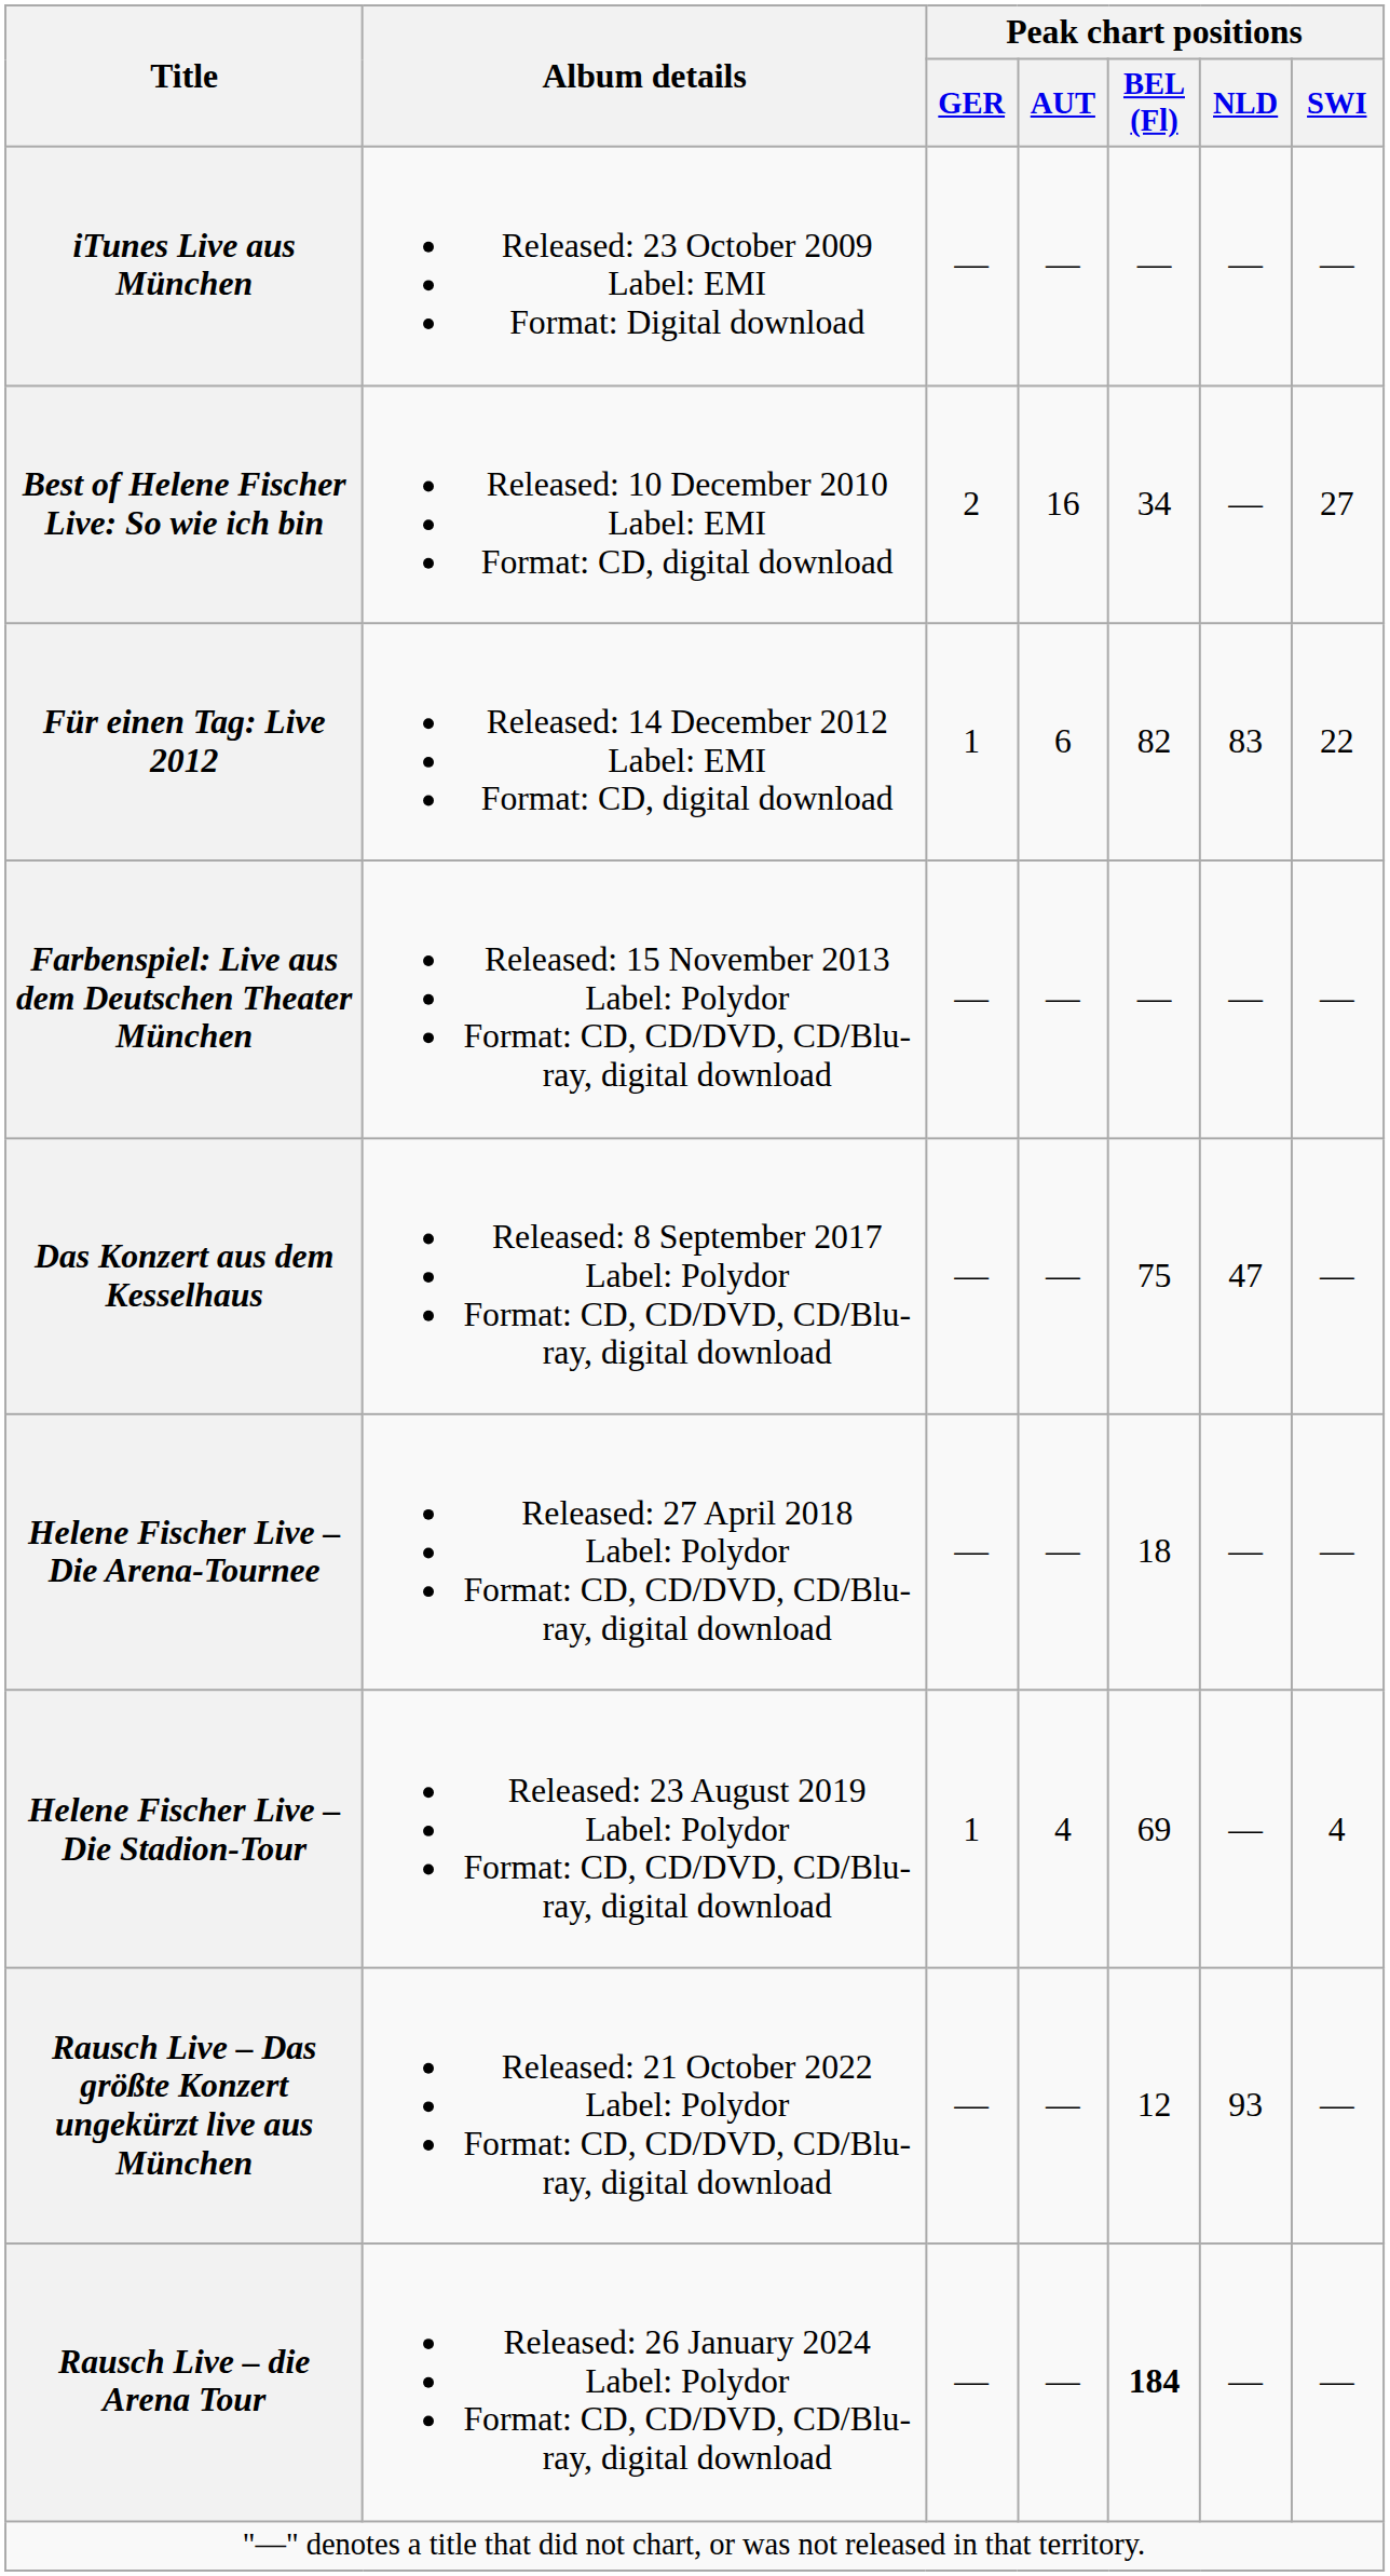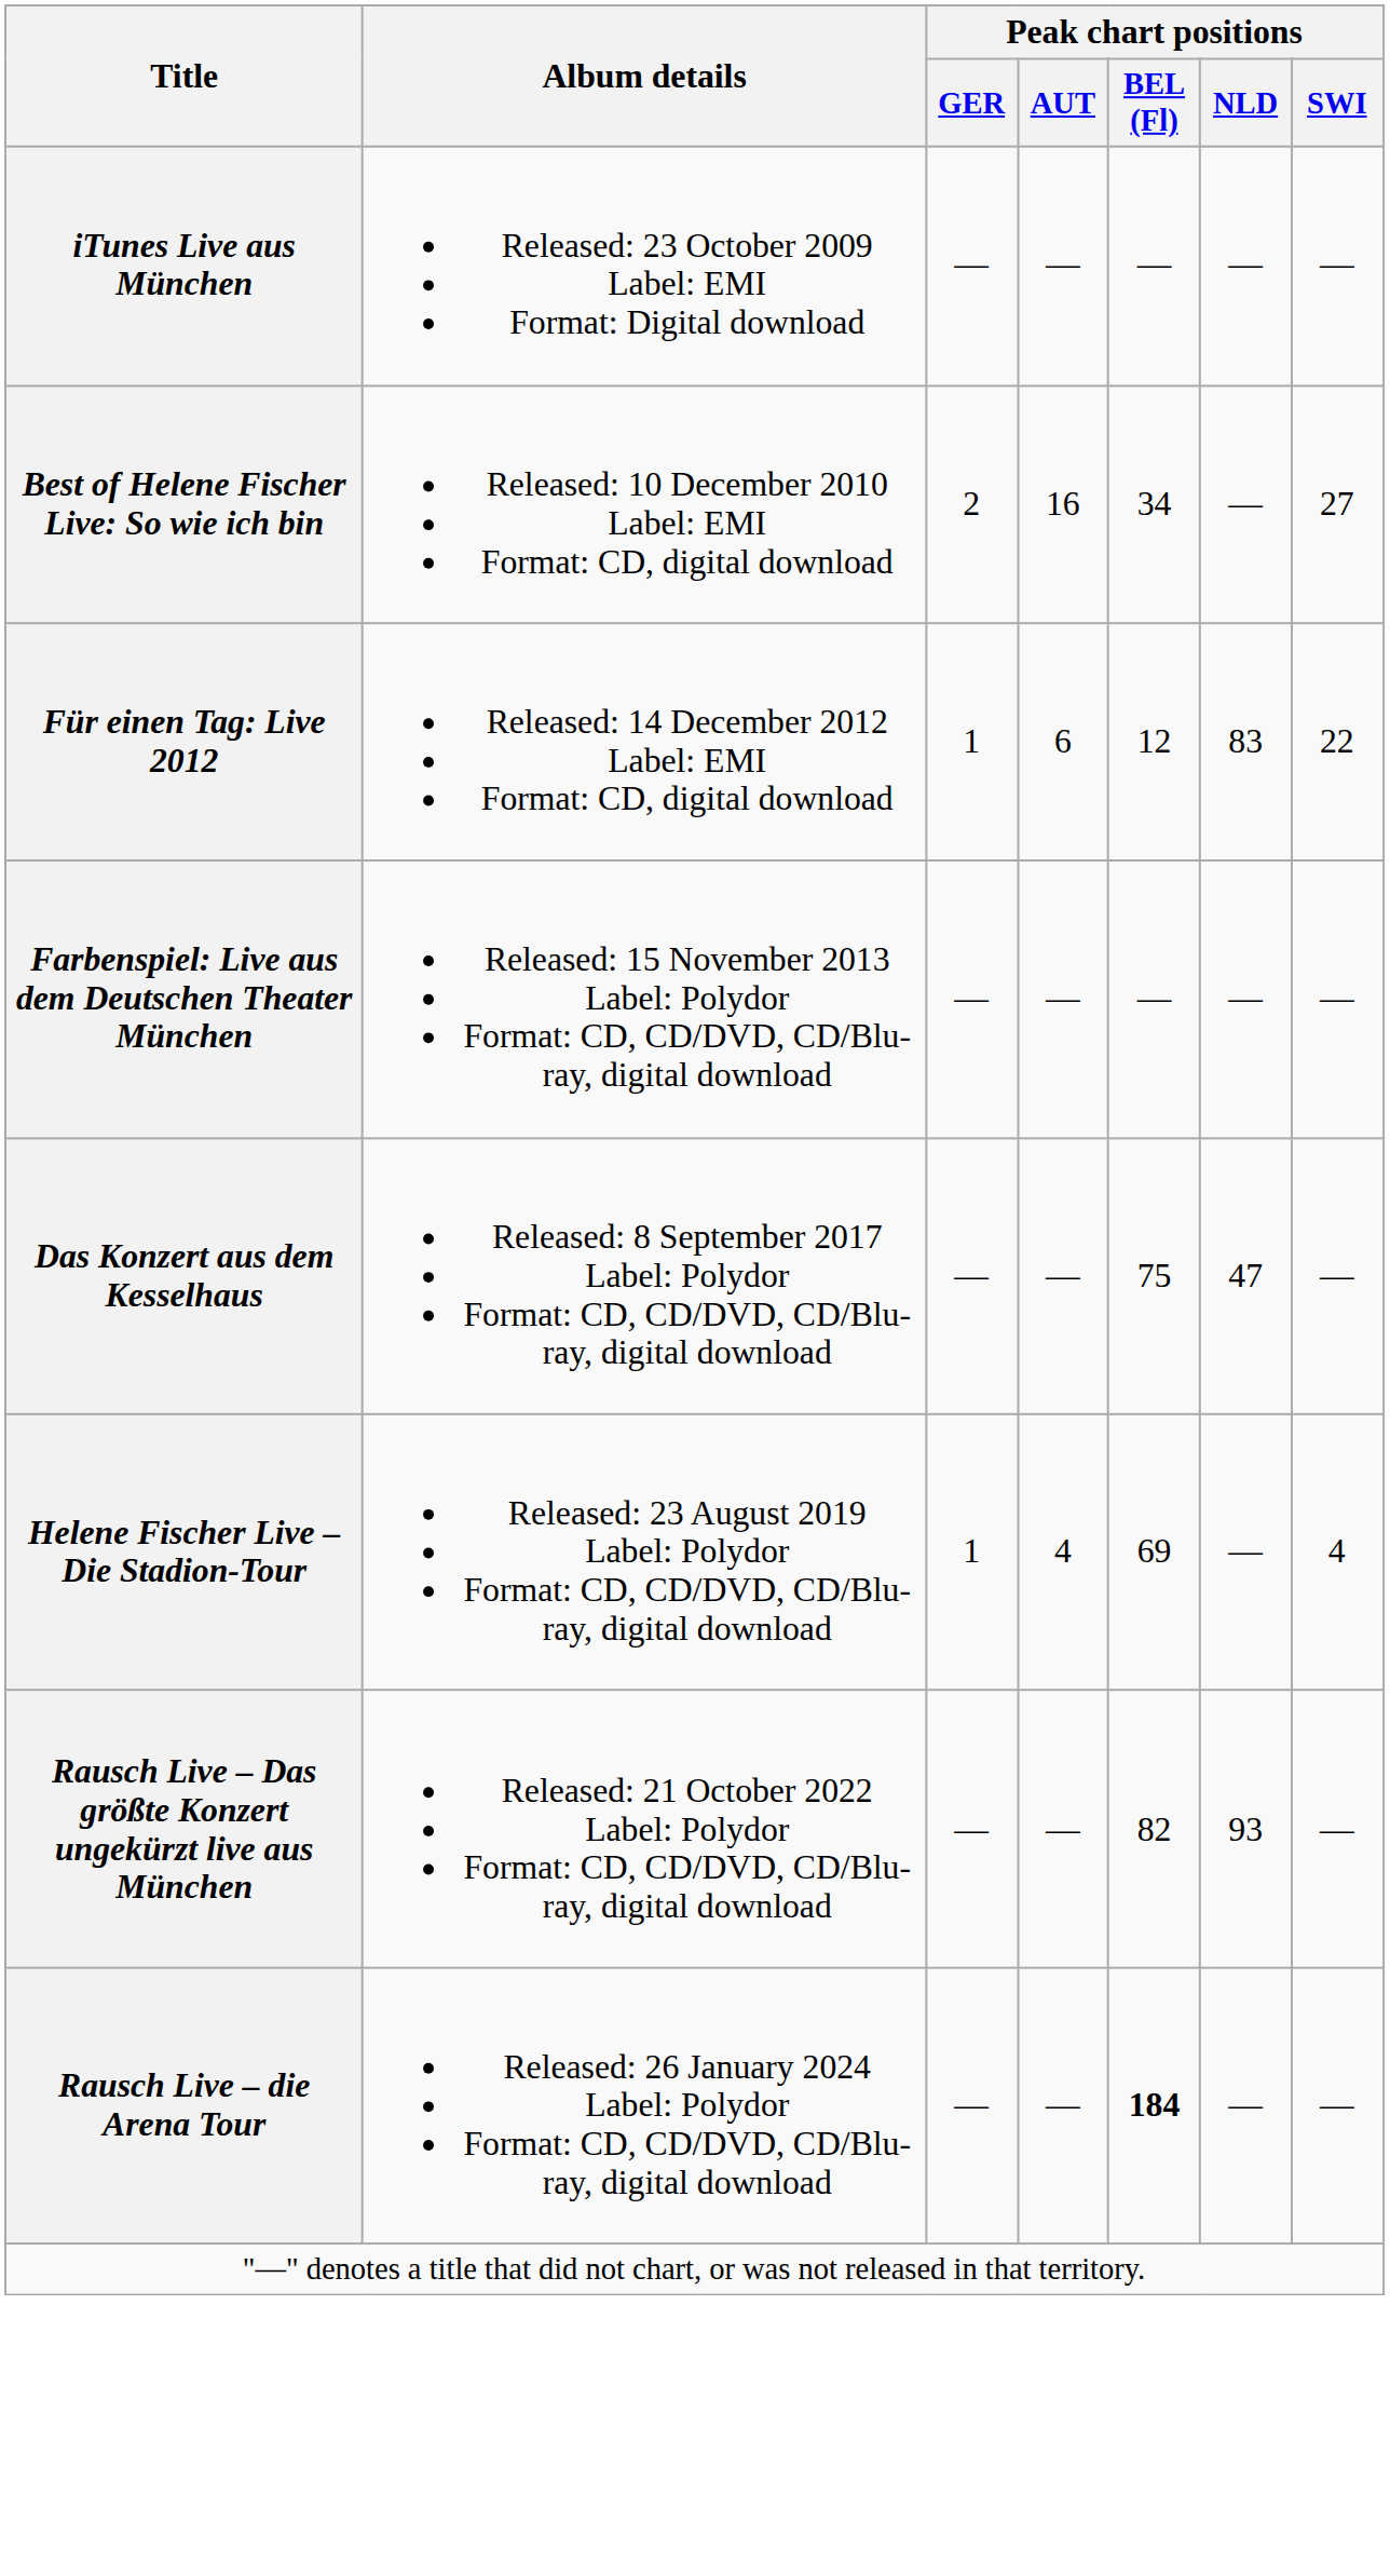 <table class="wikitable plainrowheaders" style="text-align:center;">
 <tr>
 <th scope="col" rowspan="2" style="width:10em;">Title</th>
 <th scope="col" rowspan="2" style="width:16em;">Album details</th>
 <th scope="col" colspan="5">Peak chart positions</th>
 </tr>
 <tr>
 <th scope="col" style="width:2.5em;font-size:90%;"><a href='#'>GER</a><br></th>
 <th scope="col" style="width:2.5em;font-size:90%;"><a href='#'>AUT</a><br></th>
 <th scope="col" style="width:2.5em;font-size:90%;"><a href='#'>BEL<br>(Fl)</a><br></th>
 <th scope="col" style="width:2.5em;font-size:90%;"><a href='#'>NLD</a><br></th>
 <th scope="col" style="width:2.5em;font-size:90%;"><a href='#'>SWI</a><br></th>
 </tr>
 <tr>
 <th scope="row"><em>iTunes Live aus München</em></th>
 <td><br><ul><li>Released: 23 October 2009</li><li>Label: EMI</li><li>Format: Digital download</li></ul></td>
 <td>—</td>
 <td>—</td>
 <td>—</td>
 <td>—</td>
 <td>—</td>
 </tr>
 <tr>
 <th scope="row"><em>Best of Helene Fischer Live: So wie ich bin</em></th>
 <td><br><ul><li>Released: 10 December 2010</li><li>Label: EMI</li><li>Format: CD, digital download</li></ul></td>
 <td>2</td>
 <td>16</td>
 <td>34</td>
 <td>—</td>
 <td>27</td>
 </tr>
 <tr>
 <th scope="row"><em>Für einen Tag: Live 2012</em></th>
 <td><br><ul><li>Released: 14 December 2012</li><li>Label: EMI</li><li>Format: CD, digital download</li></ul></td>
 <td>1</td>
 <td>6</td>
-<td>82</td>
+<td>12</td>
 <td>83</td>
 <td>22</td>
 </tr>
 <tr>
 <th scope="row"><em>Farbenspiel: Live aus dem Deutschen Theater München</em></th>
 <td><br><ul><li>Released: 15 November 2013</li><li>Label: Polydor</li><li>Format: CD, CD/DVD, CD/Blu-ray, digital download</li></ul></td>
 <td>—</td>
 <td>—</td>
 <td>—</td>
 <td>—</td>
 <td>—</td>
 </tr>
 <tr>
 <th scope="row"><em>Das Konzert aus dem Kesselhaus</em></th>
 <td><br><ul><li>Released: 8 September 2017</li><li>Label: Polydor</li><li>Format: CD, CD/DVD, CD/Blu-ray, digital download</li></ul></td>
 <td>—</td>
 <td>—</td>
 <td>75</td>
 <td>47</td>
 <td>—</td>
 </tr>
 <tr>
-<th scope="row"><em>Helene Fischer Live – Die Arena-Tournee</em></th>
-<td><br><ul><li>Released: 27 April 2018</li><li>Label: Polydor</li><li>Format: CD, CD/DVD, CD/Blu-ray, digital download</li></ul></td>
-<td>—</td>
-<td>—</td>
-<td>18</td>
-<td>—</td>
-<td>—</td>
-</tr>
-<tr>
 <th scope="row"><em>Helene Fischer Live – Die Stadion-Tour</em></th>
 <td><br><ul><li>Released: 23 August 2019</li><li>Label: Polydor</li><li>Format: CD, CD/DVD, CD/Blu-ray, digital download</li></ul></td>
 <td>1</td>
 <td>4</td>
 <td>69</td>
 <td>—</td>
 <td>4</td>
 </tr>
 <tr>
 <th scope="row"><em>Rausch Live – Das größte Konzert ungekürzt live aus München</em></th>
 <td><br><ul><li>Released: 21 October 2022</li><li>Label: Polydor</li><li>Format: CD, CD/DVD, CD/Blu-ray, digital download</li></ul></td>
 <td>—</td>
 <td>—</td>
-<td>12</td>
+<td>82</td>
 <td>93</td>
 <td>—</td>
 </tr>
 <tr>
 <th scope="row"><em>Rausch Live – die Arena Tour</em></th>
 <td><br><ul><li>Released: 26 January 2024</li><li>Label: Polydor</li><li>Format: CD, CD/DVD, CD/Blu-ray, digital download</li></ul></td>
 <td>—</td>
 <td>—</td>
 <td><strong>184</strong></td>
 <td>—</td>
 <td>—</td>
 </tr>
 <tr>
 <td colspan="7" style="font-size:90%">"—" denotes a title that did not chart, or was not released in that territory.</td>
 </tr>
 </table>
